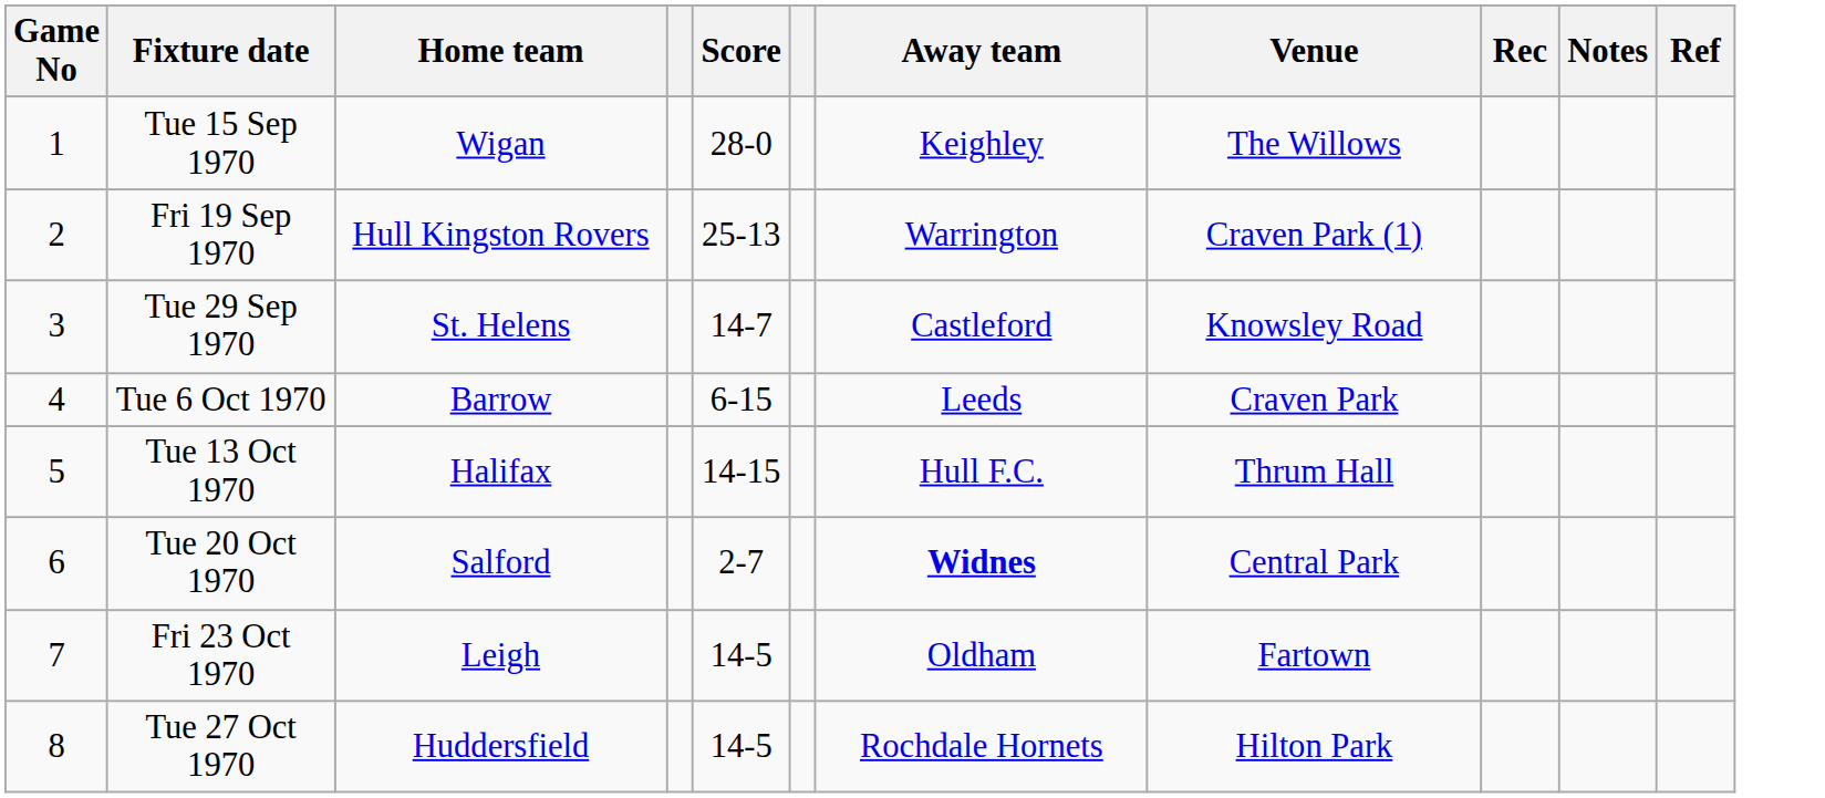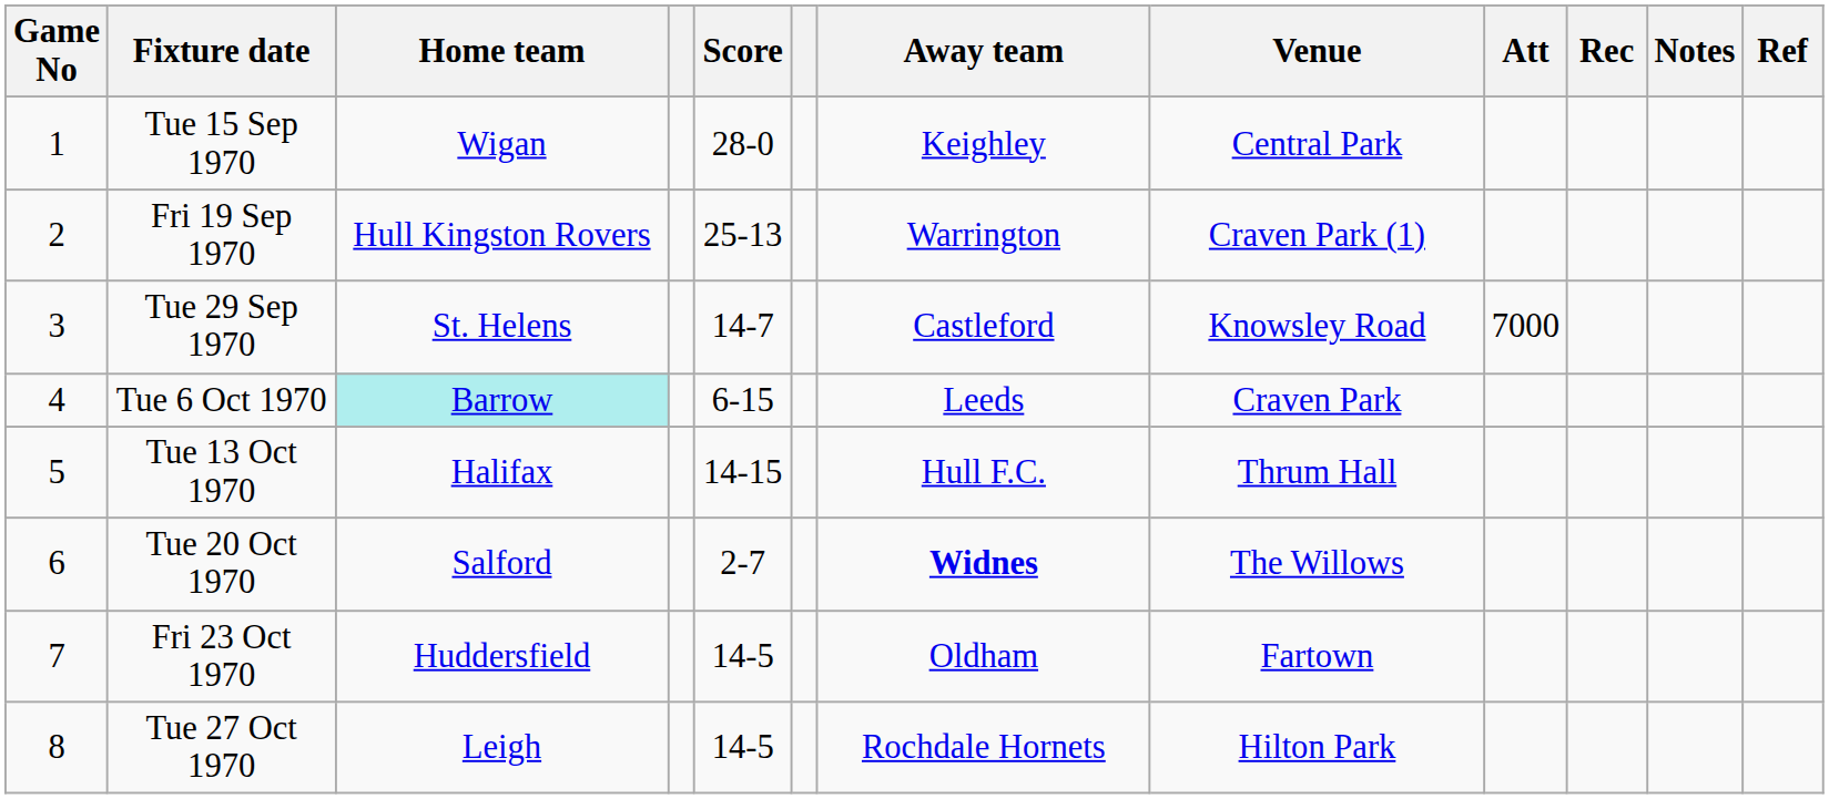 <table class="wikitable" style="text-align:center;">
 <tr>
 <th width=20 abbr="No">Game No</th>
 <th width=100 abbr="Date">Fixture date</th>
 <th width=150 abbr="Home team">Home team</th>
 <th width=5 abbr="space"></th>
 <th width=20 abbr="Score">Score</th>
 <th width=5 abbr="space"></th>
 <th width=150 abbr="Away team">Away team</th>
 <th width=150 abbr="Venue">Venue</th>
+<th width=30 abbr="Att">Att</th>
 <th width=30 abbr="Rec">Rec</th>
 <th width=20 abbr="Notes">Notes</th>
 <th width=30 abbr="Ref">Ref</th>
 </tr>
 <tr>
 <td>1</td>
 <td>Tue 15 Sep 1970</td>
 <td><a href='#'>Wigan</a></td>
 <td></td>
 <td>28-0</td>
 <td></td>
 <td><a href='#'>Keighley</a></td>
-<td><a href='#'>The Willows</a></td>
+<td><a href='#'>Central Park</a></td>
+<td></td>
 <td></td>
 <td></td>
 <td></td>
 </tr>
 <tr>
 <td>2</td>
 <td>Fri 19 Sep 1970</td>
 <td><a href='#'>Hull Kingston Rovers</a></td>
 <td></td>
 <td>25-13</td>
 <td></td>
 <td><a href='#'>Warrington</a></td>
 <td><a href='#'>Craven Park (1)</a></td>
 <td></td>
 <td></td>
 <td></td>
+<td></td>
 </tr>
 <tr>
 <td>3</td>
 <td>Tue 29 Sep 1970</td>
 <td><a href='#'>St. Helens</a></td>
 <td></td>
 <td>14-7</td>
 <td></td>
 <td><a href='#'>Castleford</a></td>
 <td><a href='#'>Knowsley Road</a></td>
+<td>7000</td>
 <td></td>
 <td></td>
 <td></td>
 </tr>
 <tr>
 <td>4</td>
 <td>Tue 6 Oct 1970</td>
-<td><a href='#'>Barrow</a></td>
+<td style="background: paleturquoise;"><a href='#'>Barrow</a></td>
 <td></td>
 <td>6-15</td>
 <td></td>
 <td><a href='#'>Leeds</a></td>
 <td><a href='#'>Craven Park</a></td>
+<td></td>
 <td></td>
 <td></td>
 <td></td>
 </tr>
 <tr>
 <td>5</td>
 <td>Tue 13 Oct 1970</td>
 <td><a href='#'>Halifax</a></td>
 <td></td>
 <td>14-15</td>
 <td></td>
 <td><a href='#'>Hull F.C.</a></td>
 <td><a href='#'>Thrum Hall</a></td>
 <td></td>
 <td></td>
 <td></td>
+<td></td>
 </tr>
 <tr>
 <td>6</td>
 <td>Tue 20 Oct 1970</td>
 <td><a href='#'>Salford</a></td>
 <td></td>
 <td>2-7</td>
 <td></td>
 <td><strong><a href='#'>Widnes</a></strong></td>
-<td><a href='#'>Central Park</a></td>
+<td><a href='#'>The Willows</a></td>
+<td></td>
 <td></td>
 <td></td>
 <td></td>
 </tr>
 <tr>
 <td>7</td>
 <td>Fri 23 Oct 1970</td>
-<td><a href='#'>Leigh</a></td>
+<td><a href='#'>Huddersfield</a></td>
 <td></td>
 <td>14-5</td>
 <td></td>
 <td><a href='#'>Oldham</a></td>
 <td><a href='#'>Fartown</a></td>
 <td></td>
 <td></td>
 <td></td>
+<td></td>
 </tr>
 <tr>
 <td>8</td>
 <td>Tue 27 Oct 1970</td>
-<td><a href='#'>Huddersfield</a></td>
+<td><a href='#'>Leigh</a></td>
 <td></td>
 <td>14-5</td>
 <td></td>
 <td><a href='#'>Rochdale Hornets</a></td>
 <td><a href='#'>Hilton Park</a></td>
 <td></td>
 <td></td>
 <td></td>
+<td></td>
 </tr>
 </table>
